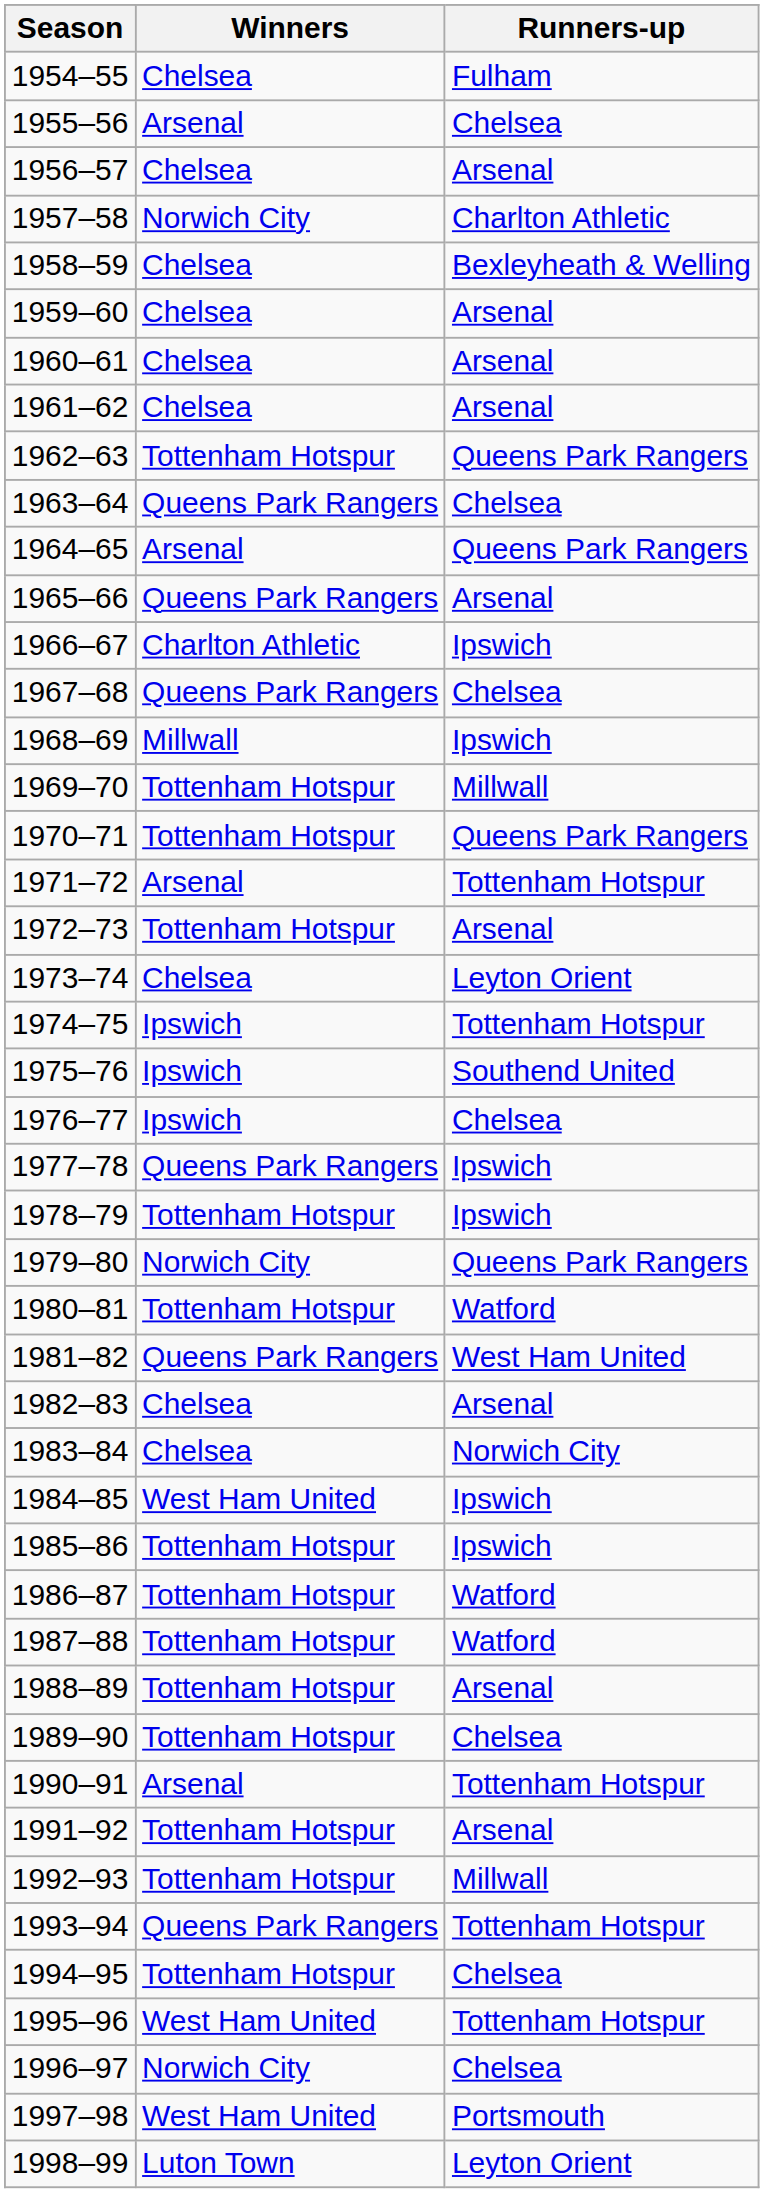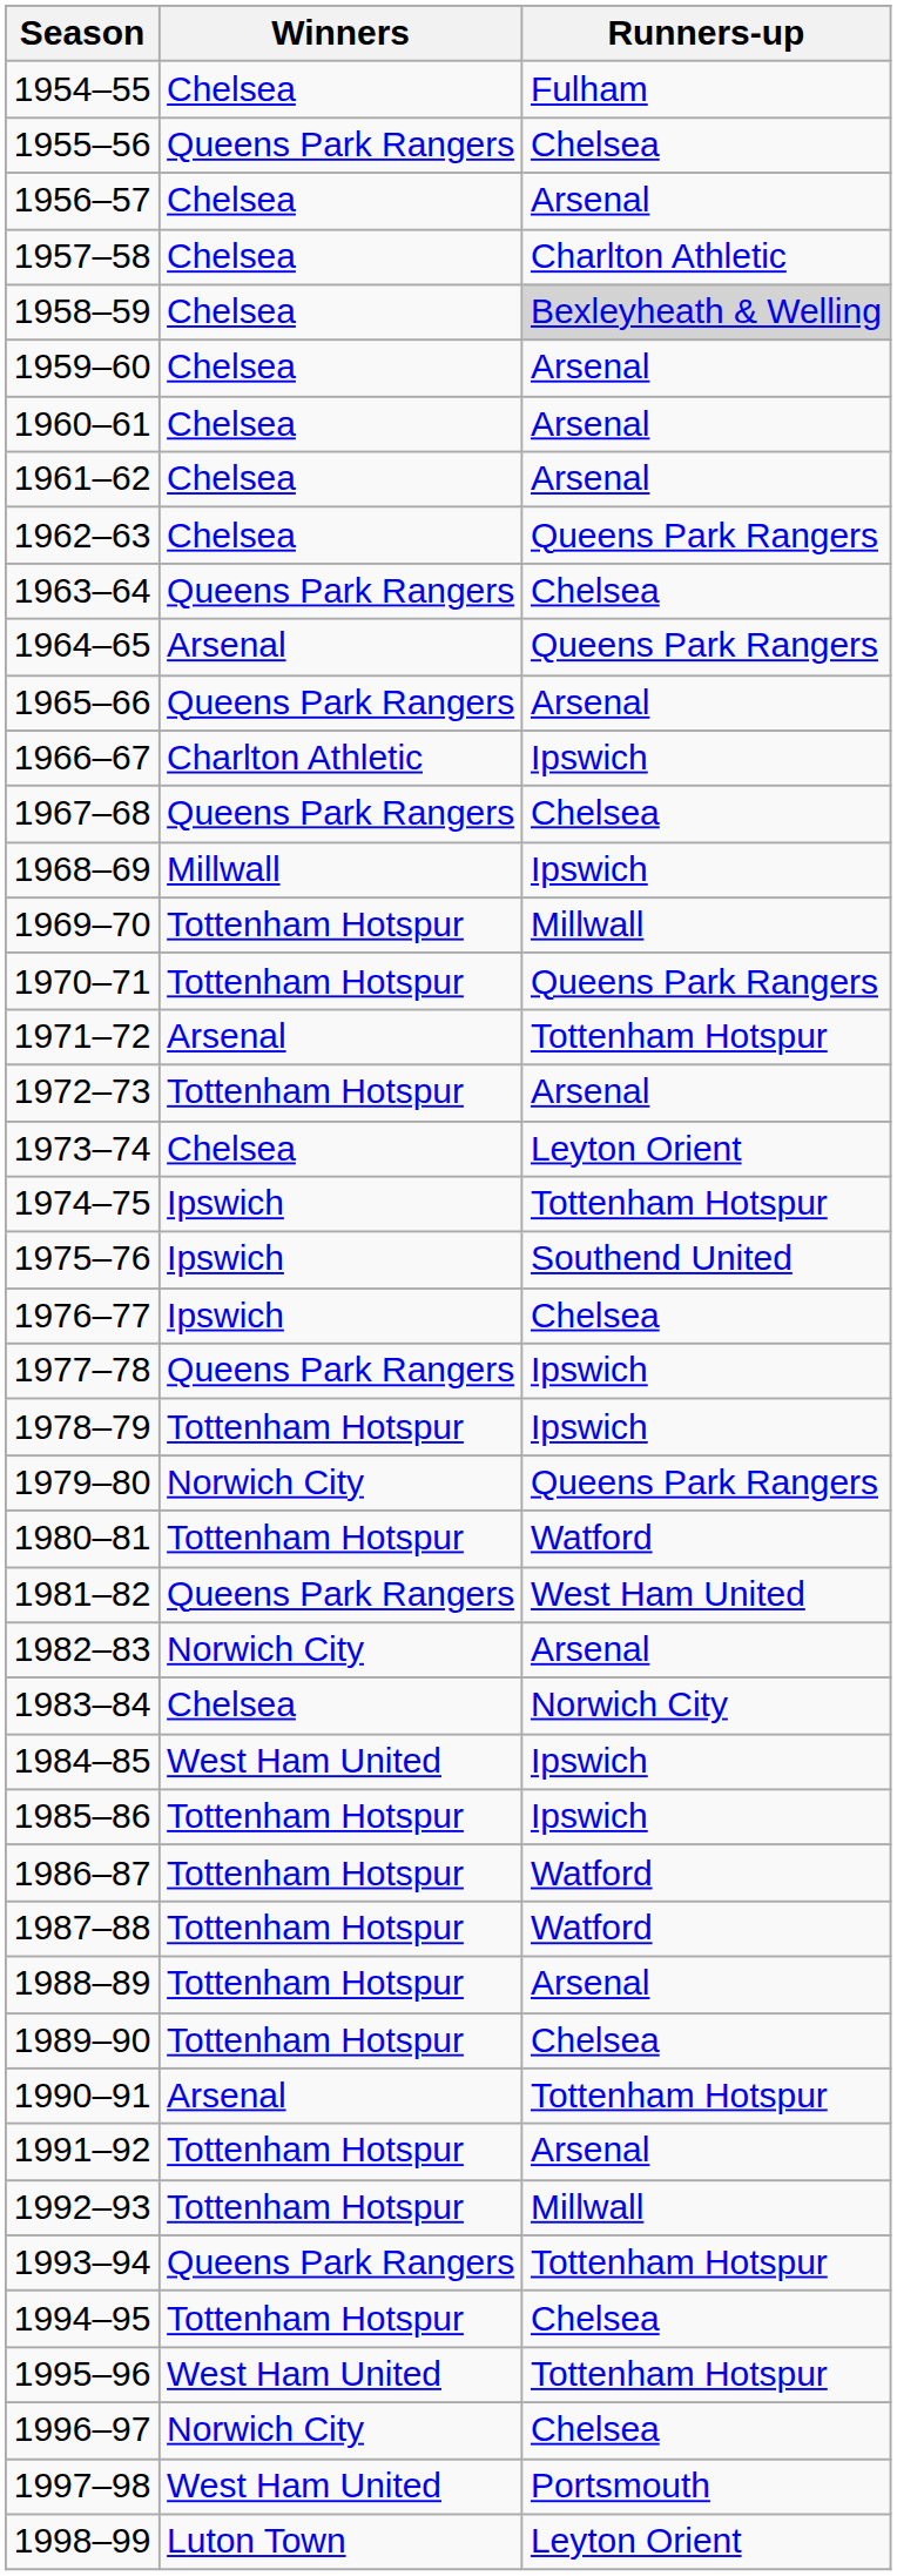 <table class="wikitable">
 <tr>
 <th>Season</th>
 <th>Winners</th>
 <th>Runners-up</th>
 </tr>
 <tr>
 <td>1954–55</td>
 <td><a href='#'>Chelsea</a></td>
 <td><a href='#'>Fulham</a></td>
 </tr>
 <tr>
 <td>1955–56</td>
-<td><a href='#'>Arsenal</a></td>
+<td><a href='#'>Queens Park Rangers</a></td>
 <td><a href='#'>Chelsea</a></td>
 </tr>
 <tr>
 <td>1956–57</td>
 <td><a href='#'>Chelsea</a></td>
 <td><a href='#'>Arsenal</a></td>
 </tr>
 <tr>
 <td>1957–58</td>
-<td><a href='#'>Norwich City</a></td>
+<td><a href='#'>Chelsea</a></td>
 <td><a href='#'>Charlton Athletic</a></td>
 </tr>
 <tr>
 <td>1958–59</td>
 <td><a href='#'>Chelsea</a></td>
-<td><a href='#'>Bexleyheath & Welling</a></td>
+<td style="background: lightgrey;"><a href='#'>Bexleyheath & Welling</a></td>
 </tr>
 <tr>
 <td>1959–60</td>
 <td><a href='#'>Chelsea</a></td>
 <td><a href='#'>Arsenal</a></td>
 </tr>
 <tr>
 <td>1960–61</td>
 <td><a href='#'>Chelsea</a></td>
 <td><a href='#'>Arsenal</a></td>
 </tr>
 <tr>
 <td>1961–62</td>
 <td><a href='#'>Chelsea</a></td>
 <td><a href='#'>Arsenal</a></td>
 </tr>
 <tr>
 <td>1962–63</td>
-<td><a href='#'>Tottenham Hotspur</a></td>
+<td><a href='#'>Chelsea</a></td>
 <td><a href='#'>Queens Park Rangers</a></td>
 </tr>
 <tr>
 <td>1963–64</td>
 <td><a href='#'>Queens Park Rangers</a></td>
 <td><a href='#'>Chelsea</a></td>
 </tr>
 <tr>
 <td>1964–65</td>
 <td><a href='#'>Arsenal</a></td>
 <td><a href='#'>Queens Park Rangers</a></td>
 </tr>
 <tr>
 <td>1965–66</td>
 <td><a href='#'>Queens Park Rangers</a></td>
 <td><a href='#'>Arsenal</a></td>
 </tr>
 <tr>
 <td>1966–67</td>
 <td><a href='#'>Charlton Athletic</a></td>
 <td><a href='#'>Ipswich</a></td>
 </tr>
 <tr>
 <td>1967–68</td>
 <td><a href='#'>Queens Park Rangers</a></td>
 <td><a href='#'>Chelsea</a></td>
 </tr>
 <tr>
 <td>1968–69</td>
 <td><a href='#'>Millwall</a></td>
 <td><a href='#'>Ipswich</a></td>
 </tr>
 <tr>
 <td>1969–70</td>
 <td><a href='#'>Tottenham Hotspur</a></td>
 <td><a href='#'>Millwall</a></td>
 </tr>
 <tr>
 <td>1970–71</td>
 <td><a href='#'>Tottenham Hotspur</a></td>
 <td><a href='#'>Queens Park Rangers</a></td>
 </tr>
 <tr>
 <td>1971–72</td>
 <td><a href='#'>Arsenal</a></td>
 <td><a href='#'>Tottenham Hotspur</a></td>
 </tr>
 <tr>
 <td>1972–73</td>
 <td><a href='#'>Tottenham Hotspur</a></td>
 <td><a href='#'>Arsenal</a></td>
 </tr>
 <tr>
 <td>1973–74</td>
 <td><a href='#'>Chelsea</a></td>
 <td><a href='#'>Leyton Orient</a></td>
 </tr>
 <tr>
 <td>1974–75</td>
 <td><a href='#'>Ipswich</a></td>
 <td><a href='#'>Tottenham Hotspur</a></td>
 </tr>
 <tr>
 <td>1975–76</td>
 <td><a href='#'>Ipswich</a></td>
 <td><a href='#'>Southend United</a></td>
 </tr>
 <tr>
 <td>1976–77</td>
 <td><a href='#'>Ipswich</a></td>
 <td><a href='#'>Chelsea</a></td>
 </tr>
 <tr>
 <td>1977–78</td>
 <td><a href='#'>Queens Park Rangers</a></td>
 <td><a href='#'>Ipswich</a></td>
 </tr>
 <tr>
 <td>1978–79</td>
 <td><a href='#'>Tottenham Hotspur</a></td>
 <td><a href='#'>Ipswich</a></td>
 </tr>
 <tr>
 <td>1979–80</td>
 <td><a href='#'>Norwich City</a></td>
 <td><a href='#'>Queens Park Rangers</a></td>
 </tr>
 <tr>
 <td>1980–81</td>
 <td><a href='#'>Tottenham Hotspur</a></td>
 <td><a href='#'>Watford</a></td>
 </tr>
 <tr>
 <td>1981–82</td>
 <td><a href='#'>Queens Park Rangers</a></td>
 <td><a href='#'>West Ham United</a></td>
 </tr>
 <tr>
 <td>1982–83</td>
-<td><a href='#'>Chelsea</a></td>
+<td><a href='#'>Norwich City</a></td>
 <td><a href='#'>Arsenal</a></td>
 </tr>
 <tr>
 <td>1983–84</td>
 <td><a href='#'>Chelsea</a></td>
 <td><a href='#'>Norwich City</a></td>
 </tr>
 <tr>
 <td>1984–85</td>
 <td><a href='#'>West Ham United</a></td>
 <td><a href='#'>Ipswich</a></td>
 </tr>
 <tr>
 <td>1985–86</td>
 <td><a href='#'>Tottenham Hotspur</a></td>
 <td><a href='#'>Ipswich</a></td>
 </tr>
 <tr>
 <td>1986–87</td>
 <td><a href='#'>Tottenham Hotspur</a></td>
 <td><a href='#'>Watford</a></td>
 </tr>
 <tr>
 <td>1987–88</td>
 <td><a href='#'>Tottenham Hotspur</a></td>
 <td><a href='#'>Watford</a></td>
 </tr>
 <tr>
 <td>1988–89</td>
 <td><a href='#'>Tottenham Hotspur</a></td>
 <td><a href='#'>Arsenal</a></td>
 </tr>
 <tr>
 <td>1989–90</td>
 <td><a href='#'>Tottenham Hotspur</a></td>
 <td><a href='#'>Chelsea</a></td>
 </tr>
 <tr>
 <td>1990–91</td>
 <td><a href='#'>Arsenal</a></td>
 <td><a href='#'>Tottenham Hotspur</a></td>
 </tr>
 <tr>
 <td>1991–92</td>
 <td><a href='#'>Tottenham Hotspur</a></td>
 <td><a href='#'>Arsenal</a></td>
 </tr>
 <tr>
 <td>1992–93</td>
 <td><a href='#'>Tottenham Hotspur</a></td>
 <td><a href='#'>Millwall</a></td>
 </tr>
 <tr>
 <td>1993–94</td>
 <td><a href='#'>Queens Park Rangers</a></td>
 <td><a href='#'>Tottenham Hotspur</a></td>
 </tr>
 <tr>
 <td>1994–95</td>
 <td><a href='#'>Tottenham Hotspur</a></td>
 <td><a href='#'>Chelsea</a></td>
 </tr>
 <tr>
 <td>1995–96</td>
 <td><a href='#'>West Ham United</a></td>
 <td><a href='#'>Tottenham Hotspur</a></td>
 </tr>
 <tr>
 <td>1996–97</td>
 <td><a href='#'>Norwich City</a></td>
 <td><a href='#'>Chelsea</a></td>
 </tr>
 <tr>
 <td>1997–98</td>
 <td><a href='#'>West Ham United</a></td>
 <td><a href='#'>Portsmouth</a></td>
 </tr>
 <tr>
 <td>1998–99</td>
 <td><a href='#'>Luton Town</a></td>
 <td><a href='#'>Leyton Orient</a></td>
 </tr>
 </table>
